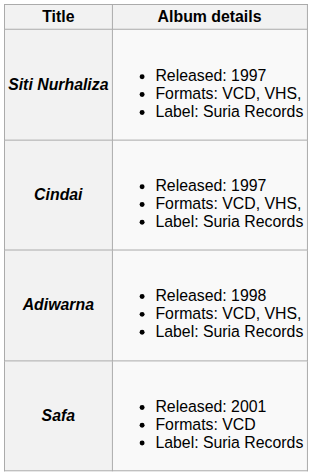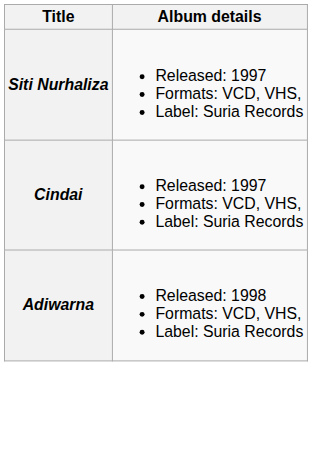 <table class="wikitable plainrowheaders">
 <tr>
 <th>Title</th>
 <th>Album details</th>
 </tr>
 <tr>
 <th scope="row"><em>Siti Nurhaliza</em></th>
 <td><br><ul><li>Released: 1997</li><li>Formats: VCD, VHS,</li><li>Label: Suria Records</li></ul></td>
 </tr>
 <tr>
 <th scope="row"><em>Cindai</em></th>
 <td><br><ul><li>Released: 1997</li><li>Formats: VCD, VHS,</li><li>Label: Suria Records</li></ul></td>
 </tr>
 <tr>
 <th scope="row"><em>Adiwarna</em></th>
 <td><br><ul><li>Released: 1998</li><li>Formats: VCD, VHS,</li><li>Label: Suria Records</li></ul></td>
 </tr>
-<tr>
-<th scope="row"><em>Safa</em></th>
-<td><br><ul><li>Released: 2001</li><li>Formats: VCD</li><li>Label: Suria Records</li></ul></td>
-</tr>
 </table>
